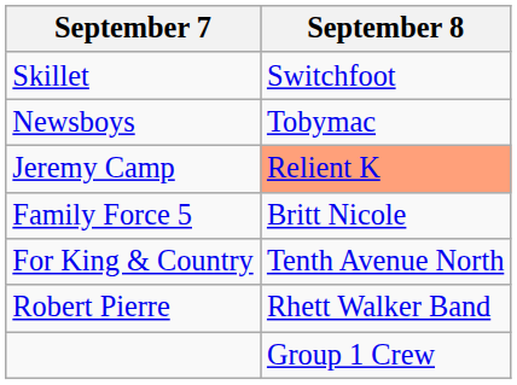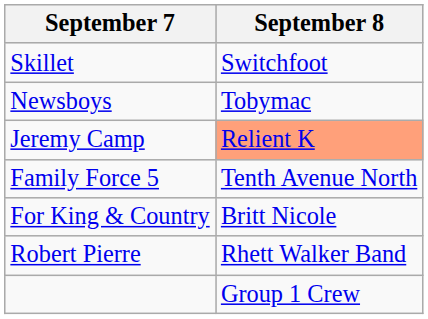 <table class="wikitable">
 <tr>
 <th>September 7</th>
 <th>September 8</th>
 </tr>
 <tr>
 <td><a href='#'>Skillet</a></td>
 <td><a href='#'>Switchfoot</a></td>
 </tr>
 <tr>
 <td><a href='#'>Newsboys</a></td>
 <td><a href='#'>Tobymac</a></td>
 </tr>
 <tr>
 <td><a href='#'>Jeremy Camp</a></td>
 <td style="background: lightsalmon;"><a href='#'>Relient K</a></td>
 </tr>
 <tr>
 <td><a href='#'>Family Force 5</a></td>
-<td><a href='#'>Britt Nicole</a></td>
+<td><a href='#'>Tenth Avenue North</a></td>
 </tr>
 <tr>
 <td><a href='#'>For King & Country</a></td>
-<td><a href='#'>Tenth Avenue North</a></td>
+<td><a href='#'>Britt Nicole</a></td>
 </tr>
 <tr>
 <td><a href='#'>Robert Pierre</a></td>
 <td><a href='#'>Rhett Walker Band</a></td>
 </tr>
 <tr>
 <td></td>
 <td><a href='#'>Group 1 Crew</a></td>
 </tr>
 </table>
